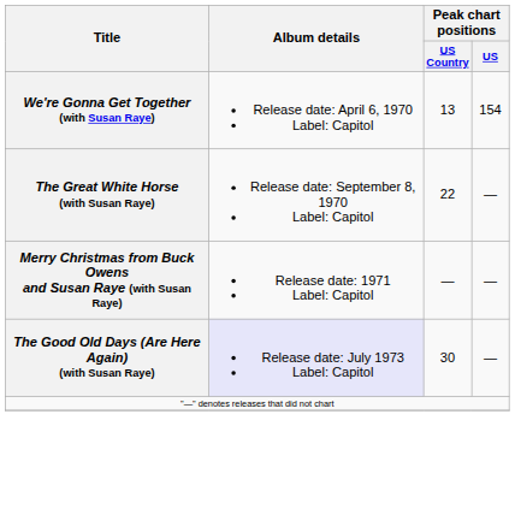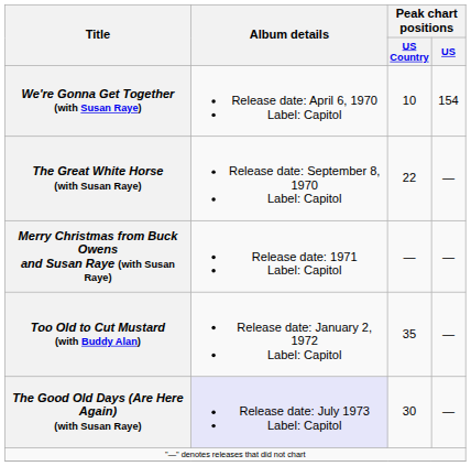 <table class="wikitable plainrowheaders" style="text-align:center;">
 <tr>
 <th rowspan="2" style="width:20em;">Title</th>
 <th rowspan="2" style="width:20em;">Album details</th>
 <th colspan="2">Peak chart<br>positions</th>
 </tr>
 <tr style="font-size:smaller;">
 <th width="45"><a href='#'>US Country</a></th>
 <th width="45"><a href='#'>US</a></th>
 </tr>
 <tr>
 <th scope="row"><em>We're Gonna Get Together</em><br><small>(with <a href='#'>Susan Raye</a>)</small></th>
 <td><br><ul><li>Release date: April 6, 1970</li><li>Label: Capitol</li></ul></td>
-<td>13</td>
+<td>10</td>
 <td>154</td>
 </tr>
 <tr>
 <th scope="row"><em>The Great White Horse</em><br><small>(with Susan Raye)</small></th>
 <td><br><ul><li>Release date: September 8, 1970</li><li>Label: Capitol</li></ul></td>
 <td>22</td>
 <td>—</td>
 </tr>
 <tr>
 <th scope="row"><em>Merry Christmas from Buck Owens<br>and Susan Raye</em> <small>(with Susan Raye)</small></th>
 <td><br><ul><li>Release date: 1971</li><li>Label: Capitol</li></ul></td>
 <td>—</td>
 <td>—</td>
 </tr>
 <tr>
+<th scope="row"><em>Too Old to Cut Mustard</em><br><small>(with <a href='#'>Buddy Alan</a>)</small></th>
+<td><br><ul><li>Release date: January 2, 1972</li><li>Label: Capitol</li></ul></td>
+<td>35</td>
+<td>—</td>
+</tr>
+<tr>
 <th scope="row"><em>The Good Old Days (Are Here Again)</em><br><small>(with Susan Raye)</small></th>
 <td style="background: lavender;"><br><ul><li>Release date: July 1973</li><li>Label: Capitol</li></ul></td>
 <td>30</td>
 <td>—</td>
 </tr>
 <tr>
 <td colspan="4" style="font-size: 8pt">"—" denotes releases that did not chart</td>
 </tr>
 <tr>
 </tr>
 </table>
